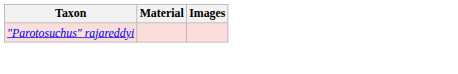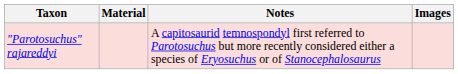 <table class="wikitable sortable">
 <tr>
 <th>Taxon</th>
 <th class="unsortable">Material</th>
+<th class="unsortable">Notes</th>
 <th class="unsortable">Images</th>
 </tr>
 <tr>
 <td style="background:#fbdddb;"><em><a href='#'>"Parotosuchus" rajareddyi</a></em></td>
 <td style="background:#fbdddb;"></td>
+<td style="background:#fbdddb;">A <a href='#'>capitosaurid</a> <a href='#'>temnospondyl</a> first referred to <em><a href='#'>Parotosuchus</a></em> but more recently considered either a species of <em><a href='#'>Eryosuchus</a></em> or of <em><a href='#'>Stanocephalosaurus</a></em></td>
 <td style="background:#fbdddb;"></td>
 </tr>
 </table>
